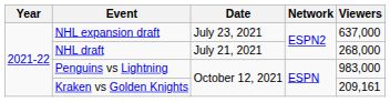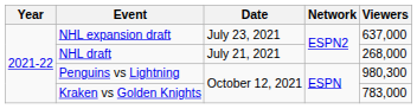 <table class="wikitable">
 <tr>
 <th>Year</th>
 <th>Event</th>
 <th>Date</th>
 <th>Network</th>
 <th>Viewers</th>
 </tr>
 <tr>
 <td rowspan=4><a href='#'>2021-22</a></td>
 <td><a href='#'>NHL expansion draft</a></td>
 <td>July 23, 2021</td>
 <td rowspan=2><a href='#'>ESPN2</a></td>
 <td>637,000</td>
 </tr>
 <tr>
 <td><a href='#'>NHL draft</a></td>
 <td>July 21, 2021</td>
 <td>268,000</td>
 </tr>
 <tr>
 <td><a href='#'>Penguins</a> vs <a href='#'>Lightning</a></td>
 <td rowspan=2>October 12, 2021</td>
 <td rowspan=2><a href='#'>ESPN</a></td>
-<td>983,000</td>
+<td>980,300</td>
 </tr>
 <tr>
 <td><a href='#'>Kraken</a> vs <a href='#'>Golden Knights</a></td>
-<td>209,161</td>
+<td>783,000</td>
 </tr>
 </table>
